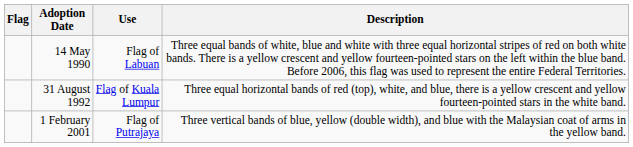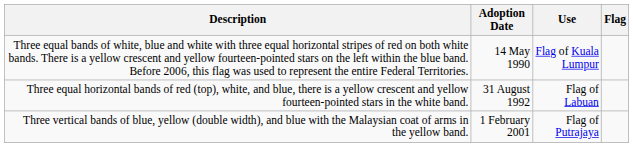 <table class="wikitable sortable" style="text-align:right">
 <tr bgcolor="#efefef">
-<th>Flag</th>
+<th>Description</th>
 <th>Adoption Date</th>
 <th>Use</th>
-<th>Description</th>
+<th>Flag</th>
 </tr>
 <tr>
+<td>Three equal bands of white, blue and white with three equal horizontal stripes of red on both white bands. There is a yellow crescent and yellow fourteen-pointed stars on the left within the blue band. Before 2006, this flag was used to represent the entire Federal Territories.</td>
+<td>14 May 1990</td>
+<td><a href='#'>Flag</a> of <a href='#'>Kuala Lumpur</a></td>
 <td></td>
-<td>14 May 1990</td>
-<td>Flag of <a href='#'>Labuan</a></td>
-<td>Three equal bands of white, blue and white with three equal horizontal stripes of red on both white bands. There is a yellow crescent and yellow fourteen-pointed stars on the left within the blue band. Before 2006, this flag was used to represent the entire Federal Territories.</td>
 </tr>
 <tr>
+<td>Three equal horizontal bands of red (top), white, and blue, there is a yellow crescent and yellow fourteen-pointed stars in the white band.</td>
+<td>31 August 1992</td>
+<td>Flag of <a href='#'>Labuan</a></td>
 <td></td>
-<td>31 August 1992</td>
-<td><a href='#'>Flag</a> of <a href='#'>Kuala Lumpur</a></td>
-<td>Three equal horizontal bands of red (top), white, and blue, there is a yellow crescent and yellow fourteen-pointed stars in the white band.</td>
 </tr>
 <tr>
-<td></td>
+<td>Three vertical bands of blue, yellow (double width), and blue with the Malaysian coat of arms in the yellow band.</td>
 <td>1 February 2001</td>
 <td>Flag of <a href='#'>Putrajaya</a></td>
-<td>Three vertical bands of blue, yellow (double width), and blue with the Malaysian coat of arms in the yellow band.</td>
+<td></td>
 </tr>
 </table>
